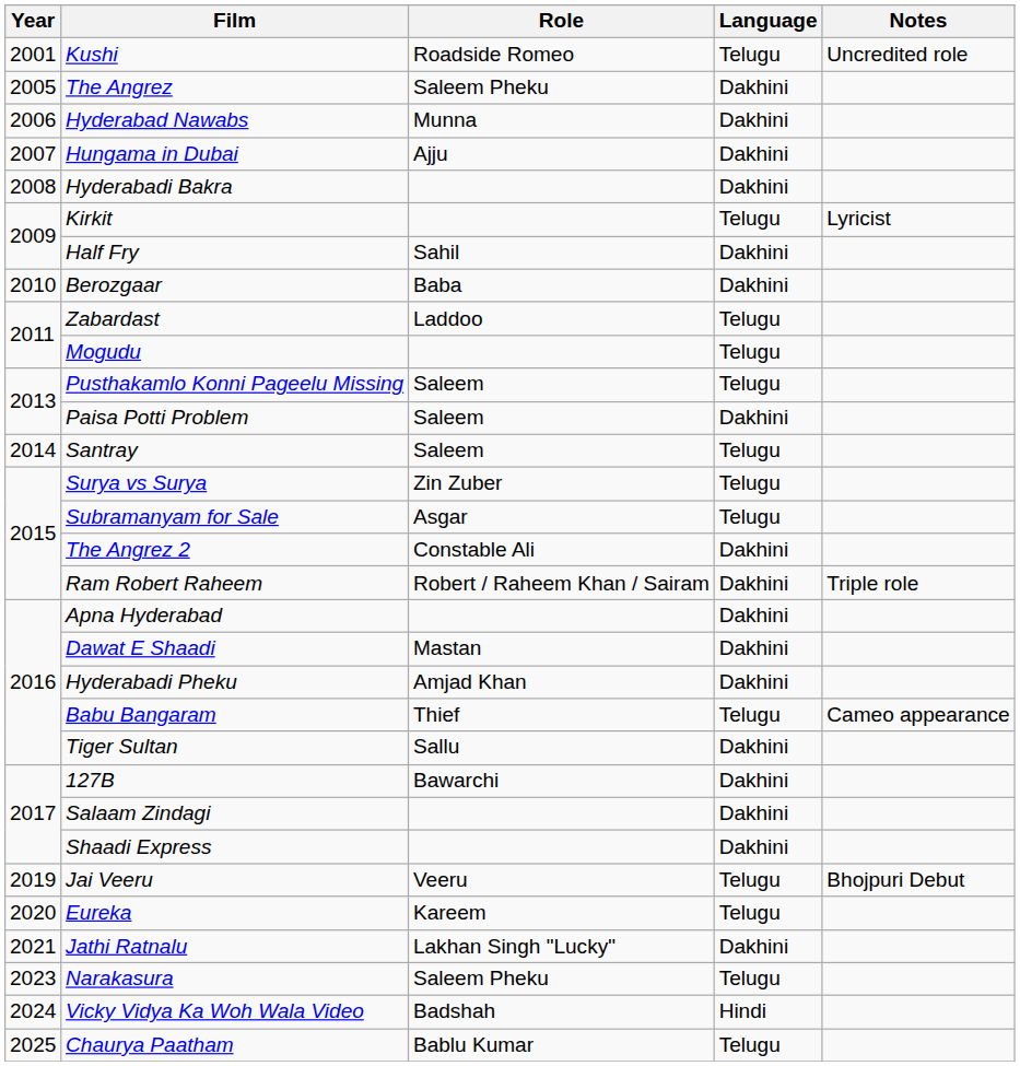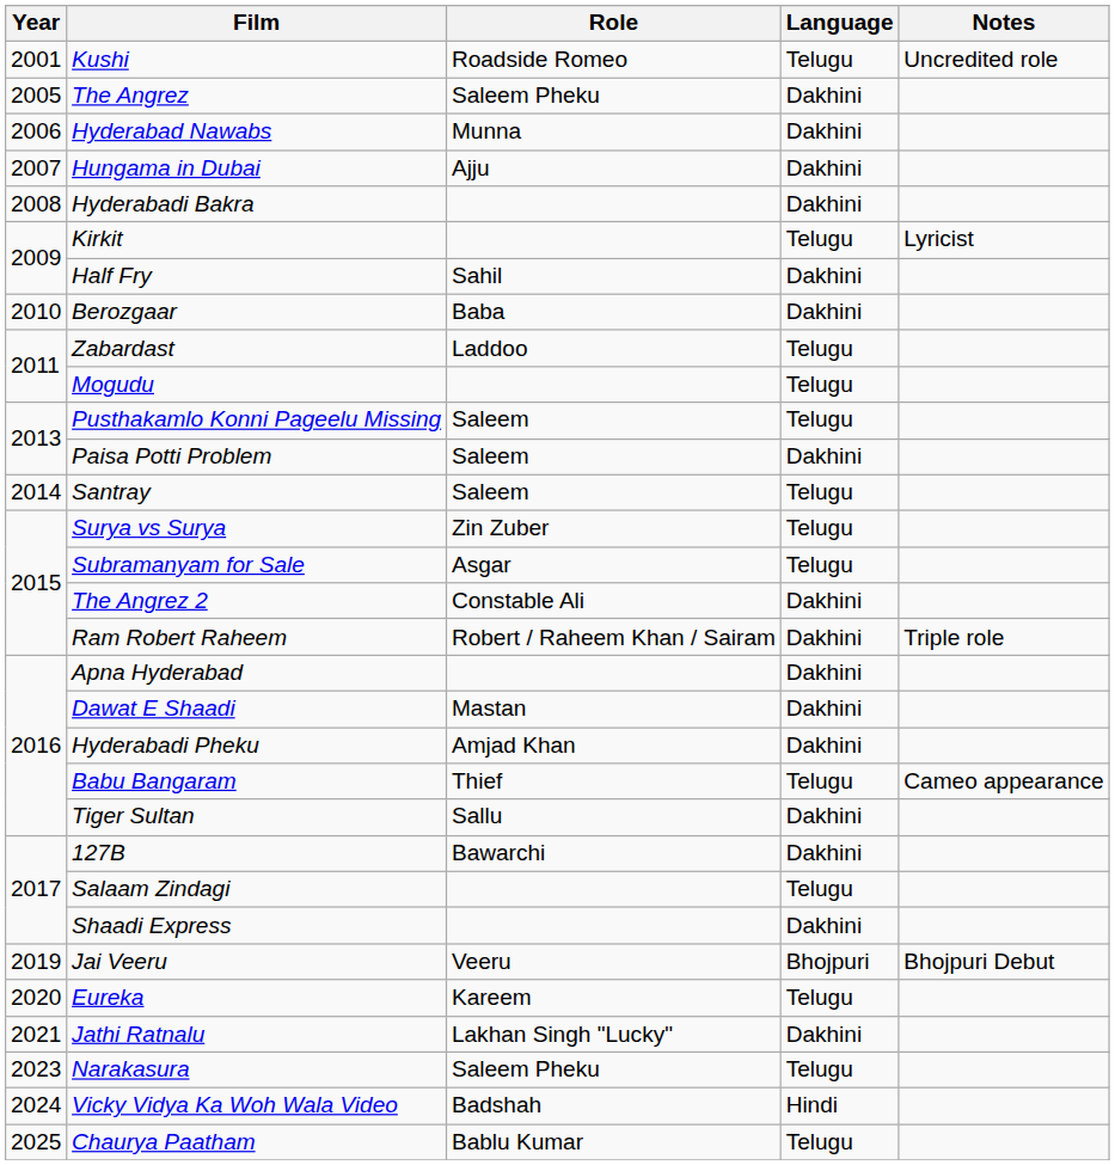 <table class="wikitable" style="font-size:100%;">
 <tr style="background:#ccc; text-align:center;">
 <th>Year</th>
 <th>Film</th>
 <th>Role</th>
 <th>Language</th>
 <th>Notes</th>
 </tr>
 <tr>
 <td>2001</td>
 <td><em><a href='#'>Kushi</a></em></td>
 <td>Roadside Romeo</td>
 <td>Telugu</td>
 <td>Uncredited role</td>
 </tr>
 <tr>
 <td rowspan="1">2005</td>
 <td><em><a href='#'>The Angrez</a></em></td>
 <td>Saleem Pheku</td>
 <td>Dakhini</td>
 <td></td>
 </tr>
 <tr>
 <td rowspan="1">2006</td>
 <td><em><a href='#'>Hyderabad Nawabs</a></em></td>
 <td>Munna</td>
 <td>Dakhini</td>
 <td></td>
 </tr>
 <tr>
 <td rowspan="1">2007</td>
 <td><em><a href='#'>Hungama in Dubai</a></em></td>
 <td>Ajju</td>
 <td>Dakhini</td>
 <td></td>
 </tr>
 <tr>
 <td>2008</td>
 <td><em>Hyderabadi Bakra</em></td>
 <td></td>
 <td>Dakhini</td>
 <td></td>
 </tr>
 <tr>
 <td rowspan="2">2009</td>
 <td><em>Kirkit</em></td>
 <td></td>
 <td>Telugu</td>
 <td>Lyricist</td>
 </tr>
 <tr>
 <td><em>Half Fry</em></td>
 <td>Sahil</td>
 <td>Dakhini</td>
 <td></td>
 </tr>
 <tr>
 <td rowspan="1">2010</td>
 <td><em>Berozgaar</em></td>
 <td>Baba</td>
 <td>Dakhini</td>
 <td></td>
 </tr>
 <tr>
 <td rowspan="2">2011</td>
 <td><em>Zabardast</em></td>
 <td>Laddoo</td>
 <td>Telugu</td>
 <td></td>
 </tr>
 <tr>
 <td><em><a href='#'>Mogudu</a></em></td>
 <td></td>
 <td>Telugu</td>
 <td></td>
 </tr>
 <tr>
 <td rowspan="2">2013</td>
 <td><em><a href='#'>Pusthakamlo Konni Pageelu Missing</a></em></td>
 <td>Saleem</td>
 <td>Telugu</td>
 <td></td>
 </tr>
 <tr>
 <td><em>Paisa Potti Problem</em></td>
 <td>Saleem</td>
 <td>Dakhini</td>
 <td></td>
 </tr>
 <tr>
 <td rowspan="1">2014</td>
 <td><em>Santray</em></td>
 <td>Saleem</td>
 <td>Telugu</td>
 <td></td>
 </tr>
 <tr>
 <td rowspan="4">2015</td>
 <td><em><a href='#'>Surya vs Surya</a></em></td>
 <td>Zin Zuber</td>
 <td>Telugu</td>
 <td></td>
 </tr>
 <tr>
 <td><em><a href='#'>Subramanyam for Sale</a></em></td>
 <td>Asgar</td>
 <td>Telugu</td>
 <td></td>
 </tr>
 <tr>
 <td><em><a href='#'>The Angrez 2</a></em></td>
 <td>Constable Ali</td>
 <td>Dakhini</td>
 <td></td>
 </tr>
 <tr>
 <td><em>Ram Robert Raheem</em></td>
 <td>Robert / Raheem Khan / Sairam</td>
 <td>Dakhini</td>
 <td>Triple role</td>
 </tr>
 <tr>
 <td rowspan="5">2016</td>
 <td><em>Apna Hyderabad</em></td>
 <td></td>
 <td>Dakhini</td>
 <td></td>
 </tr>
 <tr>
 <td><em><a href='#'>Dawat E Shaadi</a></em></td>
 <td>Mastan</td>
 <td>Dakhini</td>
 <td></td>
 </tr>
 <tr>
 <td><em>Hyderabadi Pheku</em></td>
 <td>Amjad Khan</td>
 <td>Dakhini</td>
 <td></td>
 </tr>
 <tr>
 <td><em><a href='#'>Babu Bangaram</a></em></td>
 <td>Thief</td>
 <td>Telugu</td>
 <td>Cameo appearance</td>
 </tr>
 <tr>
 <td><em>Tiger Sultan</em></td>
 <td>Sallu</td>
 <td>Dakhini</td>
 <td></td>
 </tr>
 <tr>
 <td rowspan="3">2017</td>
 <td><em>127B</em></td>
 <td>Bawarchi</td>
 <td>Dakhini</td>
 <td></td>
 </tr>
 <tr>
 <td><em>Salaam Zindagi</em></td>
 <td></td>
-<td>Dakhini</td>
+<td>Telugu</td>
 <td></td>
 </tr>
 <tr>
 <td><em>Shaadi Express</em></td>
 <td></td>
 <td>Dakhini</td>
 <td></td>
 </tr>
 <tr>
 <td rowspan="1">2019</td>
 <td><em>Jai Veeru</em></td>
 <td>Veeru</td>
-<td>Telugu</td>
+<td>Bhojpuri</td>
 <td>Bhojpuri Debut</td>
 </tr>
 <tr>
 <td rowspan="1">2020</td>
 <td><em><a href='#'>Eureka</a></em></td>
 <td>Kareem</td>
 <td>Telugu</td>
 <td></td>
 </tr>
 <tr>
 <td>2021</td>
 <td><em><a href='#'>Jathi Ratnalu</a></em></td>
 <td>Lakhan Singh "Lucky"</td>
 <td>Dakhini</td>
 <td></td>
 </tr>
 <tr>
 <td>2023</td>
 <td><em><a href='#'>Narakasura</a></em></td>
 <td>Saleem Pheku</td>
 <td>Telugu</td>
 <td></td>
 </tr>
 <tr>
 <td>2024</td>
 <td><em><a href='#'>Vicky Vidya Ka Woh Wala Video</a></em></td>
 <td>Badshah</td>
 <td>Hindi</td>
 <td></td>
 </tr>
 <tr>
 <td>2025</td>
 <td><em><a href='#'>Chaurya Paatham</a></td>
 <td>Bablu Kumar</td>
 <td>Telugu</td>
 </tr>
 </table>
